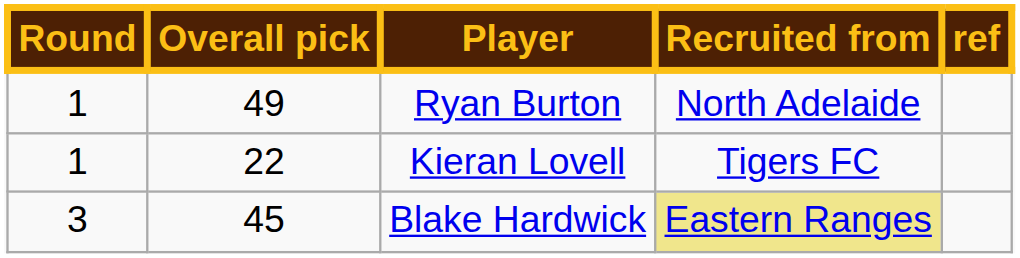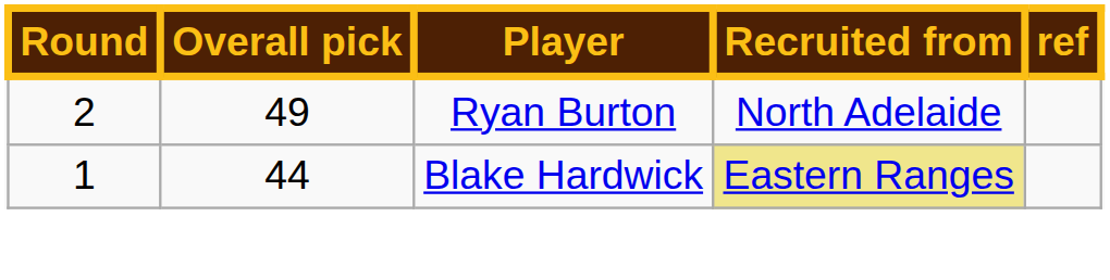 <table class="wikitable" style="text-align:center">
 <tr>
 <th style="background:#4D2004; color:#FBBF15; border: solid #FBBF15">Round</th>
 <th style="background:#4D2004; color:#FBBF15; border: solid #FBBF15">Overall pick</th>
 <th style="background:#4D2004; color:#FBBF15; border: solid #FBBF15">Player</th>
 <th style="background:#4D2004; color:#FBBF15; border: solid #FBBF15">Recruited from</th>
 <th style="background:#4D2004; color:#FBBF15; border: solid #FBBF15">ref</th>
 </tr>
 <tr>
-<td>1</td>
+<td>2</td>
 <td>49</td>
 <td><a href='#'>Ryan Burton</a></td>
 <td><a href='#'>North Adelaide</a></td>
 <td></td>
 </tr>
 <tr>
 <td>1</td>
-<td>22</td>
-<td><a href='#'>Kieran Lovell</a></td>
-<td><a href='#'>Tigers FC</a></td>
-<td></td>
-</tr>
-<tr>
-<td>3</td>
-<td>45</td>
+<td>44</td>
 <td><a href='#'>Blake Hardwick</a></td>
 <td style="background: khaki;"><a href='#'>Eastern Ranges</a></td>
 <td></td>
 </tr>
 </table>
